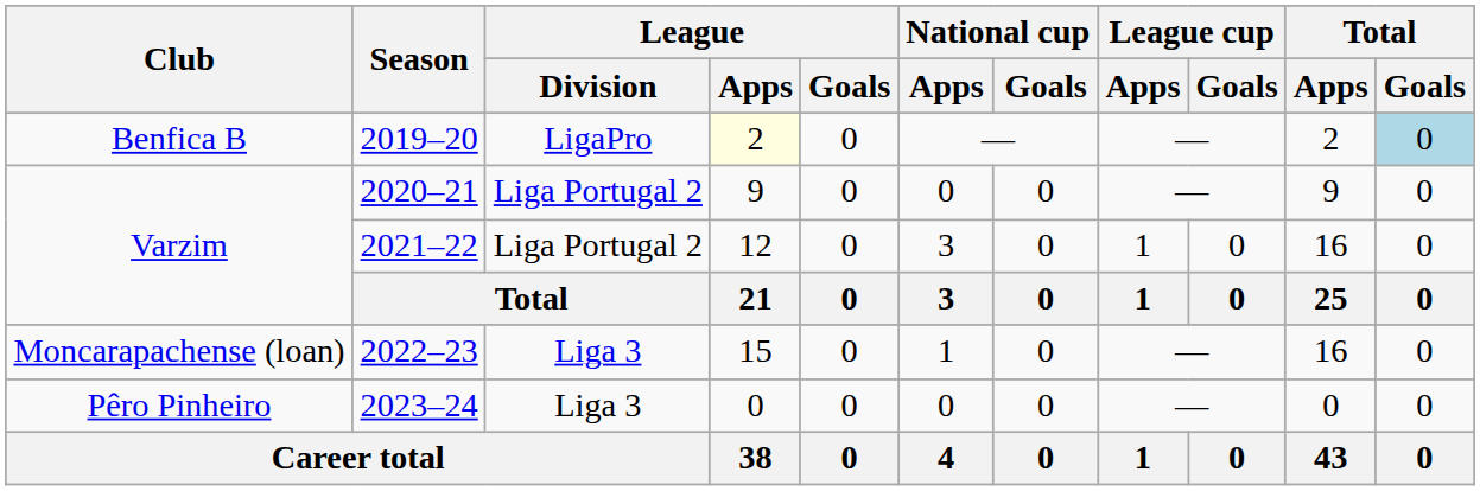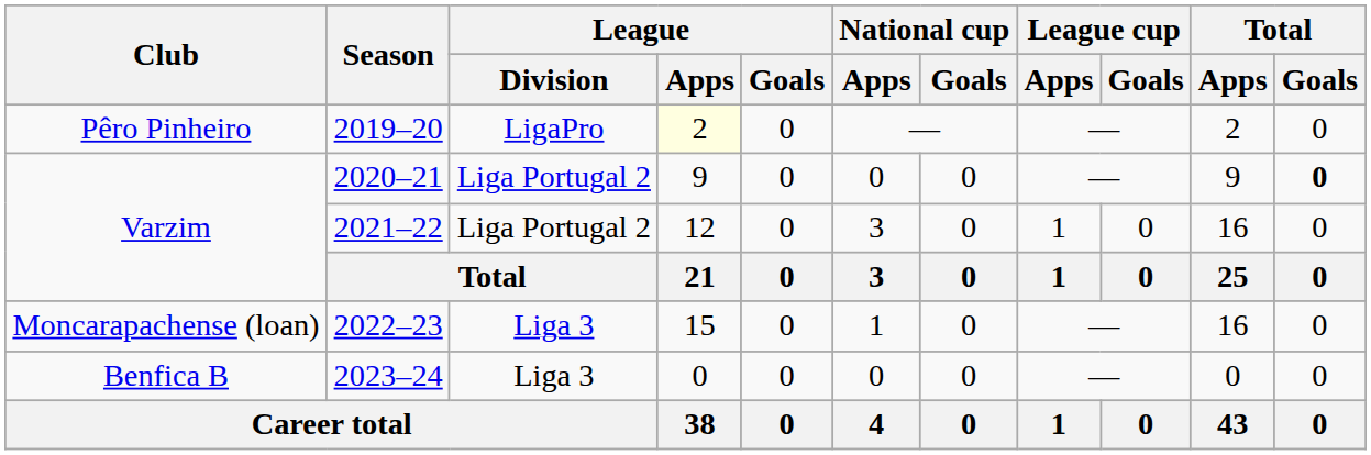 <table class="wikitable" style="text-align: center">
 <tr>
 <th rowspan="2">Club</th>
 <th rowspan="2">Season</th>
 <th colspan="3">League</th>
 <th colspan="2">National cup</th>
 <th colspan="2">League cup</th>
 <th colspan="2">Total</th>
 </tr>
 <tr>
 <th>Division</th>
 <th>Apps</th>
 <th>Goals</th>
 <th>Apps</th>
 <th>Goals</th>
 <th>Apps</th>
 <th>Goals</th>
 <th>Apps</th>
 <th>Goals</th>
 </tr>
 <tr>
-<td><a href='#'>Benfica B</a></td>
+<td><a href='#'>Pêro Pinheiro</a></td>
 <td><a href='#'>2019–20</a></td>
 <td><a href='#'>LigaPro</a></td>
 <td style="background: lightyellow;">2</td>
 <td>0</td>
 <td colspan="2">—</td>
 <td colspan="2">—</td>
 <td>2</td>
-<td style="background: lightblue;">0</td>
+<td>0</td>
 </tr>
 <tr>
 <td rowspan="3"><a href='#'>Varzim</a></td>
 <td><a href='#'>2020–21</a></td>
 <td><a href='#'>Liga Portugal 2</a></td>
 <td>9</td>
 <td>0</td>
 <td>0</td>
 <td>0</td>
 <td colspan="2">—</td>
 <td>9</td>
-<td>0</td>
+<td><strong>0</strong></td>
 </tr>
 <tr>
 <td><a href='#'>2021–22</a></td>
 <td>Liga Portugal 2</td>
 <td>12</td>
 <td>0</td>
 <td>3</td>
 <td>0</td>
 <td>1</td>
 <td>0</td>
 <td>16</td>
 <td>0</td>
 </tr>
 <tr>
 <th colspan="2">Total</th>
 <th>21</th>
 <th>0</th>
 <th>3</th>
 <th>0</th>
 <th>1</th>
 <th>0</th>
 <th>25</th>
 <th>0</th>
 </tr>
 <tr>
 <td><a href='#'>Moncarapachense</a> (loan)</td>
 <td><a href='#'>2022–23</a></td>
 <td><a href='#'>Liga 3</a></td>
 <td>15</td>
 <td>0</td>
 <td>1</td>
 <td>0</td>
 <td colspan="2">—</td>
 <td>16</td>
 <td>0</td>
 </tr>
 <tr>
-<td><a href='#'>Pêro Pinheiro</a></td>
+<td><a href='#'>Benfica B</a></td>
 <td><a href='#'>2023–24</a></td>
 <td>Liga 3</td>
 <td>0</td>
 <td>0</td>
 <td>0</td>
 <td>0</td>
 <td colspan="2">—</td>
 <td>0</td>
 <td>0</td>
 </tr>
 <tr>
 <th colspan="3"><strong>Career total</strong></th>
 <th>38</th>
 <th>0</th>
 <th>4</th>
 <th>0</th>
 <th>1</th>
 <th>0</th>
 <th>43</th>
 <th>0</th>
 </tr>
 </table>
